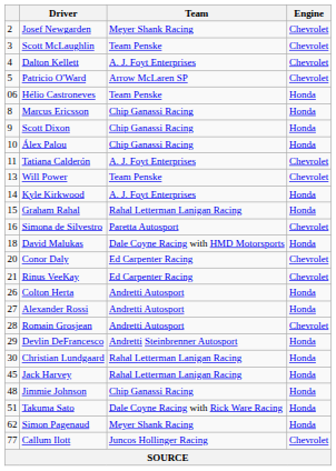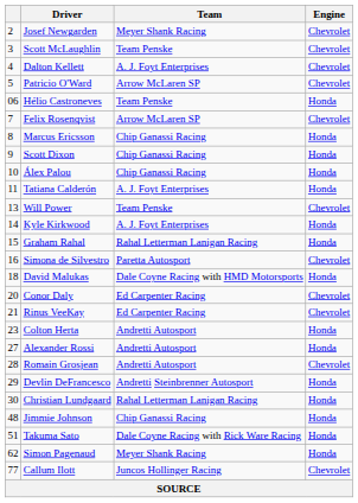 <table class="wikitable" style="font-size: 85%;">
 <tr>
 <th align=center></th>
 <th>Driver</th>
 <th>Team</th>
 <th>Engine</th>
 </tr>
 <tr>
 <td>2</td>
 <td> <a href='#'>Josef Newgarden</a> <strong></strong></td>
 <td><a href='#'>Meyer Shank Racing</a></td>
 <td><a href='#'>Chevrolet</a></td>
 </tr>
 <tr>
 <td>3</td>
 <td> <a href='#'>Scott McLaughlin</a></td>
 <td><a href='#'>Team Penske</a></td>
 <td><a href='#'>Chevrolet</a></td>
 </tr>
 <tr>
 <td>4</td>
 <td> <a href='#'>Dalton Kellett</a></td>
 <td><a href='#'>A. J. Foyt Enterprises</a></td>
 <td><a href='#'>Chevrolet</a></td>
 </tr>
 <tr>
 <td>5</td>
 <td> <a href='#'>Patricio O'Ward</a></td>
 <td><a href='#'>Arrow McLaren SP</a></td>
 <td><a href='#'>Chevrolet</a></td>
 </tr>
 <tr>
 <td>06</td>
 <td> <a href='#'>Hélio Castroneves</a> <strong></strong></td>
 <td><a href='#'>Team Penske</a></td>
 <td><a href='#'>Honda</a></td>
 </tr>
 <tr>
+<td>7</td>
+<td> <a href='#'>Felix Rosenqvist</a></td>
+<td><a href='#'>Arrow McLaren SP</a></td>
+<td><a href='#'>Chevrolet</a></td>
+</tr>
+<tr>
 <td>8</td>
 <td> <a href='#'>Marcus Ericsson</a></td>
 <td><a href='#'>Chip Ganassi Racing</a></td>
 <td><a href='#'>Honda</a></td>
 </tr>
 <tr>
 <td>9</td>
 <td> <a href='#'>Scott Dixon</a> <strong></strong></td>
 <td><a href='#'>Chip Ganassi Racing</a></td>
 <td><a href='#'>Honda</a></td>
 </tr>
 <tr>
 <td>10</td>
 <td> <a href='#'>Álex Palou</a></td>
 <td><a href='#'>Chip Ganassi Racing</a></td>
 <td><a href='#'>Honda</a></td>
 </tr>
 <tr>
 <td>11</td>
 <td> <a href='#'>Tatiana Calderón</a> <strong></strong></td>
 <td><a href='#'>A. J. Foyt Enterprises</a></td>
-<td><a href='#'>Chevrolet</a></td>
+<td><a href='#'>Honda</a></td>
 </tr>
 <tr>
 <td>13</td>
 <td> <a href='#'>Will Power</a> <strong></strong></td>
 <td><a href='#'>Team Penske</a></td>
 <td><a href='#'>Chevrolet</a></td>
 </tr>
 <tr>
 <td>14</td>
 <td> <a href='#'>Kyle Kirkwood</a> <strong></strong></td>
 <td><a href='#'>A. J. Foyt Enterprises</a></td>
 <td><a href='#'>Honda</a></td>
 </tr>
 <tr>
 <td>15</td>
 <td> <a href='#'>Graham Rahal</a>  <strong></strong></td>
 <td><a href='#'>Rahal Letterman Lanigan Racing</a></td>
 <td><a href='#'>Honda</a></td>
 </tr>
 <tr>
 <td>16</td>
 <td> <a href='#'>Simona de Silvestro</a></td>
 <td><a href='#'>Paretta Autosport</a></td>
 <td><a href='#'>Chevrolet</a></td>
 </tr>
 <tr>
 <td>18</td>
 <td> <a href='#'>David Malukas</a> <strong></strong></td>
 <td><a href='#'>Dale Coyne Racing</a> with <a href='#'>HMD Motorsports</a></td>
 <td><a href='#'>Honda</a></td>
 </tr>
 <tr>
 <td>20</td>
 <td> <a href='#'>Conor Daly</a></td>
 <td><a href='#'>Ed Carpenter Racing</a></td>
 <td><a href='#'>Chevrolet</a></td>
 </tr>
 <tr>
 <td>21</td>
 <td> <a href='#'>Rinus VeeKay</a></td>
 <td><a href='#'>Ed Carpenter Racing</a></td>
 <td><a href='#'>Chevrolet</a></td>
 </tr>
 <tr>
-<td>26</td>
+<td>23</td>
 <td> <a href='#'>Colton Herta</a> <strong></strong></td>
 <td><a href='#'>Andretti Autosport</a></td>
 <td><a href='#'>Honda</a></td>
 </tr>
 <tr>
 <td>27</td>
 <td> <a href='#'>Alexander Rossi</a> <strong></strong></td>
 <td><a href='#'>Andretti Autosport</a></td>
 <td><a href='#'>Honda</a></td>
 </tr>
 <tr>
 <td>28</td>
 <td> <a href='#'>Romain Grosjean</a></td>
 <td><a href='#'>Andretti Autosport</a></td>
 <td><a href='#'>Chevrolet</a></td>
 </tr>
 <tr>
 <td>29</td>
 <td> <a href='#'>Devlin DeFrancesco</a> <strong></strong></td>
 <td><a href='#'>Andretti</a> <a href='#'>Steinbrenner Autosport</a></td>
 <td><a href='#'>Honda</a></td>
 </tr>
 <tr>
 <td>30</td>
 <td> <a href='#'>Christian Lundgaard</a> <strong></strong></td>
-<td><a href='#'>Rahal Letterman Lanigan Racing</a></td>
-<td><a href='#'>Honda</a></td>
-</tr>
-<tr>
-<td>45</td>
-<td> <a href='#'>Jack Harvey</a></td>
 <td><a href='#'>Rahal Letterman Lanigan Racing</a></td>
 <td><a href='#'>Honda</a></td>
 </tr>
 <tr>
 <td>48</td>
 <td> <a href='#'>Jimmie Johnson</a></td>
 <td><a href='#'>Chip Ganassi Racing</a></td>
 <td><a href='#'>Honda</a></td>
 </tr>
 <tr>
 <td>51</td>
 <td> <a href='#'>Takuma Sato</a></td>
 <td><a href='#'>Dale Coyne Racing</a> with <a href='#'>Rick Ware Racing</a></td>
 <td><a href='#'>Honda</a></td>
 </tr>
 <tr>
 <td>62</td>
 <td> <a href='#'>Simon Pagenaud</a>  <strong></strong></td>
 <td><a href='#'>Meyer Shank Racing</a></td>
 <td><a href='#'>Honda</a></td>
 </tr>
 <tr>
 <td>77</td>
 <td> <a href='#'>Callum Ilott</a> <strong></strong></td>
 <td><a href='#'>Juncos Hollinger Racing</a></td>
 <td><a href='#'>Chevrolet</a></td>
 </tr>
 <tr>
 <th colspan=4>SOURCE </th>
 </tr>
 </table>
